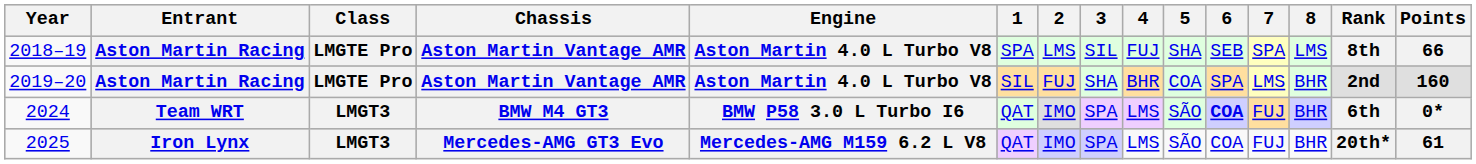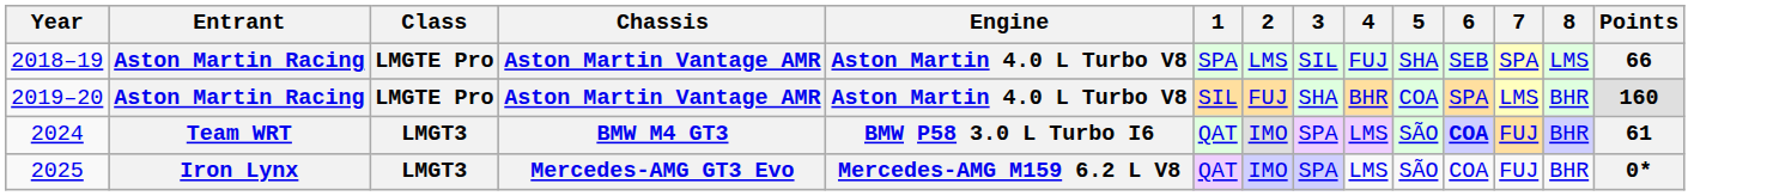 <table class="wikitable" style="text-align:center; font-size:90%">
 <tr>
 <th>Year</th>
 <th>Entrant</th>
 <th>Class</th>
 <th>Chassis</th>
 <th>Engine</th>
 <th>1</th>
 <th>2</th>
 <th>3</th>
 <th>4</th>
 <th>5</th>
 <th>6</th>
 <th>7</th>
 <th>8</th>
-<th>Rank</th>
 <th>Points</th>
 </tr>
 <tr>
 <td><a href='#'>2018–19</a></td>
 <th><a href='#'>Aston Martin Racing</a></th>
 <th>LMGTE Pro</th>
 <th><a href='#'>Aston Martin Vantage AMR</a></th>
 <th><a href='#'>Aston Martin</a> 4.0 L Turbo V8</th>
 <td style="background:#DFFFDF;"><a href='#'>SPA</a><br></td>
 <td style="background:#DFFFDF;"><a href='#'>LMS</a><br></td>
 <td style="background:#DFFFDF;"><a href='#'>SIL</a><br></td>
 <td style="background:#DFFFDF;"><a href='#'>FUJ</a><br></td>
 <td style="background:#DFFFDF;"><a href='#'>SHA</a><br></td>
 <td style="background:#DFFFDF;"><a href='#'>SEB</a><br></td>
 <td style="background:#FFFFBF;"><a href='#'>SPA</a><br></td>
 <td style="background:#DFFFDF;"><a href='#'>LMS</a><br></td>
-<th>8th</th>
 <th>66</th>
 </tr>
 <tr>
 <td><a href='#'>2019–20</a></td>
 <th><a href='#'>Aston Martin Racing</a></th>
 <th>LMGTE Pro</th>
 <th><a href='#'>Aston Martin Vantage AMR</a></th>
 <th><a href='#'>Aston Martin</a> 4.0 L Turbo V8</th>
 <td style="background:#FFDF9F;"><a href='#'>SIL</a><br></td>
 <td style="background:#FFDF9F;"><a href='#'>FUJ</a><br></td>
 <td style="background:#DFFFDF;"><a href='#'>SHA</a><br></td>
 <td style="background:#FFDF9F;"><a href='#'>BHR</a><br></td>
 <td style="background:#DFFFDF;"><a href='#'>COA</a><br></td>
 <td style="background:#FFDF9F;"><a href='#'>SPA</a><br></td>
 <td style="background:#FFFFBF;"><a href='#'>LMS</a><br></td>
 <td style="background:#DFFFDF;"><a href='#'>BHR</a><br></td>
-<th style="background:#DFDFDF;">2nd</th>
 <th style="background:#DFDFDF;">160</th>
 </tr>
 <tr>
 <td><a href='#'>2024</a></td>
 <th><a href='#'>Team WRT</a></th>
 <th>LMGT3</th>
 <th><a href='#'>BMW M4 GT3</a></th>
 <th><a href='#'>BMW</a> <a href='#'>P58</a> 3.0 L Turbo I6</th>
 <td style="background:#DFFFDF;"><a href='#'>QAT</a><br> </td>
 <td style="background:#DFDFDF;"><a href='#'>IMO</a><br></td>
 <td style="background:#EFCFFF;"><a href='#'>SPA</a><br></td>
 <td style="background:#EFCFFF;"><a href='#'>LMS</a><br></td>
 <td style="background:#DFFFDF;"><a href='#'>SÃO</a><br></td>
 <td style="background:#CFCFFF;"><strong><a href='#'>COA</a><br></strong></td>
 <td style="background:#FFDF9F;"><a href='#'>FUJ</a><br></td>
 <td style="background:#CFCFFF;"><a href='#'>BHR</a><br></td>
-<th>6th</th>
-<th>0*</th>
+<th>61</th>
 </tr>
 <tr>
 <td><a href='#'>2025</a></td>
 <th><a href='#'>Iron Lynx</a></th>
 <th>LMGT3</th>
 <th><a href='#'>Mercedes-AMG GT3 Evo</a></th>
 <th><a href='#'>Mercedes-AMG M159</a> 6.2 L V8</th>
 <td style="background:#EFCFFF;"><a href='#'>QAT</a><br></td>
 <td style="background:#CFCFFF;"><a href='#'>IMO</a><br></td>
 <td style="background:#CFCFFF;"><a href='#'>SPA</a><br></td>
 <td style="background:#;"><a href='#'>LMS</a><br></td>
 <td style="background:#;"><a href='#'>SÃO</a><br></td>
 <td style="background:#;"><a href='#'>COA</a><br></td>
 <td style="background:#;"><a href='#'>FUJ</a><br></td>
 <td style="background:#;"><a href='#'>BHR</a><br></td>
-<th>20th*</th>
-<th>61</th>
+<th>0*</th>
 </tr>
 </table>
